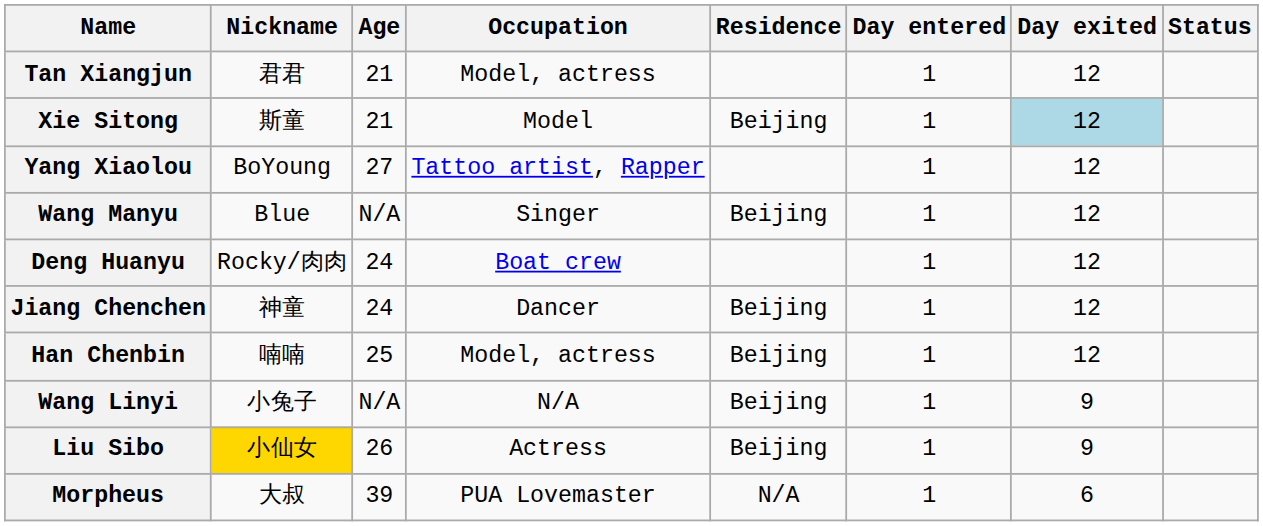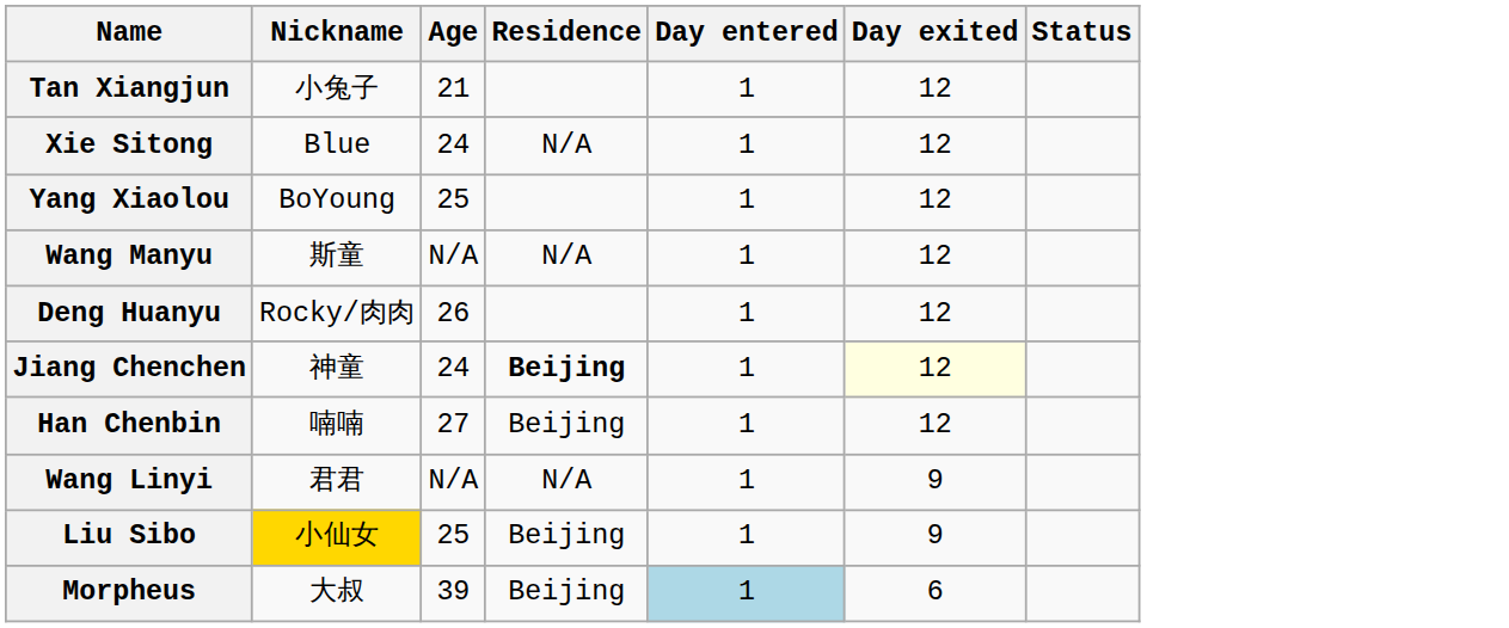 <table class="wikitable" style="text-align:center; line-height:20px">
 <tr>
 <th>Name</th>
 <th>Nickname</th>
 <th>Age</th>
-<th>Occupation</th>
 <th>Residence</th>
 <th>Day entered</th>
 <th>Day exited</th>
 <th>Status</th>
 </tr>
 <tr>
 <th>Tan Xiangjun<br></th>
-<td>君君</td>
+<td>小兔子</td>
 <td>21</td>
-<td>Model, actress</td>
 <td></td>
 <td>1</td>
 <td>12</td>
 <td></td>
 </tr>
 <tr>
 <th>Xie Sitong<br></th>
-<td>斯童</td>
-<td>21</td>
-<td>Model</td>
-<td>Beijing</td>
+<td>Blue</td>
+<td>24</td>
+<td>N/A</td>
 <td>1</td>
-<td style="background: lightblue;">12</td>
+<td>12</td>
 <td></td>
 </tr>
 <tr>
 <th>Yang Xiaolou<br></th>
 <td>BoYoung</td>
-<td>27</td>
-<td><a href='#'>Tattoo artist</a>, <a href='#'>Rapper</a></td>
+<td>25</td>
 <td></td>
 <td>1</td>
 <td>12</td>
 <td></td>
 </tr>
 <tr>
 <th>Wang Manyu<br></th>
-<td>Blue</td>
+<td>斯童</td>
 <td>N/A</td>
-<td>Singer</td>
-<td>Beijing</td>
+<td>N/A</td>
 <td>1</td>
 <td>12</td>
 <td></td>
 </tr>
 <tr>
 <th>Deng Huanyu<br></th>
 <td>Rocky/肉肉</td>
-<td>24</td>
-<td><a href='#'>Boat crew</a></td>
+<td>26</td>
 <td></td>
 <td>1</td>
 <td>12</td>
 <td></td>
 </tr>
 <tr>
 <th>Jiang Chenchen<br></th>
 <td>神童</td>
 <td>24</td>
-<td>Dancer</td>
-<td>Beijing</td>
+<td><strong>Beijing</strong></td>
 <td>1</td>
-<td>12</td>
+<td style="background: lightyellow;">12</td>
 <td></td>
 </tr>
 <tr>
 <th>Han Chenbin<br></th>
 <td>喃喃</td>
-<td>25</td>
-<td>Model, actress</td>
+<td>27</td>
 <td>Beijing</td>
 <td>1</td>
 <td>12</td>
 <td></td>
 </tr>
 <tr>
 <th>Wang Linyi<br></th>
-<td>小兔子</td>
+<td>君君</td>
 <td>N/A</td>
 <td>N/A</td>
-<td>Beijing</td>
 <td>1</td>
 <td>9</td>
 <td></td>
 </tr>
 <tr>
 <th>Liu Sibo<br></th>
 <td style="background: gold;">小仙女</td>
-<td>26</td>
-<td>Actress</td>
+<td>25</td>
 <td>Beijing</td>
 <td>1</td>
 <td>9</td>
 <td></td>
 </tr>
 <tr>
 <th>Morpheus<br></th>
 <td>大叔</td>
 <td>39</td>
-<td>PUA Lovemaster</td>
-<td>N/A</td>
-<td>1</td>
+<td>Beijing</td>
+<td style="background: lightblue;">1</td>
 <td>6</td>
 <td></td>
 </tr>
 </table>
